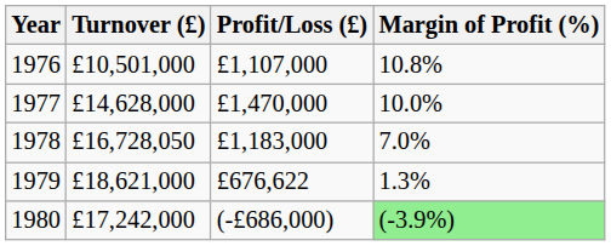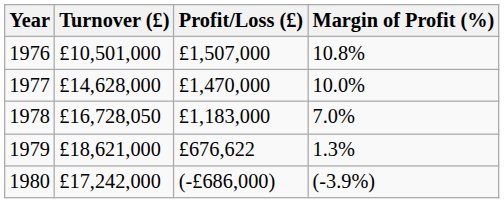 <table class="wikitable">
 <tr>
 <th>Year</th>
 <th>Turnover (£)</th>
 <th>Profit/Loss (£)</th>
 <th>Margin of Profit (%)</th>
 </tr>
 <tr>
 <td>1976</td>
 <td>£10,501,000</td>
-<td>£1,107,000</td>
+<td>£1,507,000</td>
 <td>10.8%</td>
 </tr>
 <tr>
 <td>1977</td>
 <td>£14,628,000</td>
 <td>£1,470,000</td>
 <td>10.0%</td>
 </tr>
 <tr>
 <td>1978</td>
 <td>£16,728,050</td>
 <td>£1,183,000</td>
 <td>7.0%</td>
 </tr>
 <tr>
 <td>1979</td>
 <td>£18,621,000</td>
 <td>£676,622</td>
 <td>1.3%</td>
 </tr>
 <tr>
 <td>1980</td>
 <td>£17,242,000</td>
 <td>(-£686,000)</td>
-<td style="background: lightgreen;">(-3.9%)</td>
+<td>(-3.9%)</td>
 </tr>
 </table>
